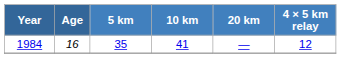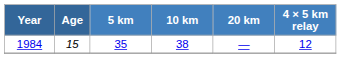 <table class="wikitable" style="font-size:95%; text-align:center; border:grey solid 1px; border-collapse:collapse; background:#ffffff;">
 <tr>
 <th style="background-color:#369; color:white; width:60px;"> Year </th>
 <th style="background-color:#369; color:white; width:40px;"> Age </th>
 <th style="background-color:#4180be; color:white; width:75px;"> 5 km </th>
 <th style="background-color:#4180be; color:white; width:75px;"> 10 km </th>
 <th style="background-color:#4180be; color:white; width:75px;"> 20 km </th>
 <th style="background-color:#4180be; color:white; width:75px;"> 4 × 5 km <br> relay </th>
 </tr>
 <tr>
 <td><a href='#'>1984</a></td>
-<td><em>16</em></td>
+<td><em>15</em></td>
 <td><a href='#'>35</a></td>
-<td><a href='#'>41</a></td>
+<td><a href='#'>38</a></td>
 <td><a href='#'>—</a></td>
 <td><a href='#'>12</a></td>
 </tr>
 <tr>
 </tr>
 </table>
